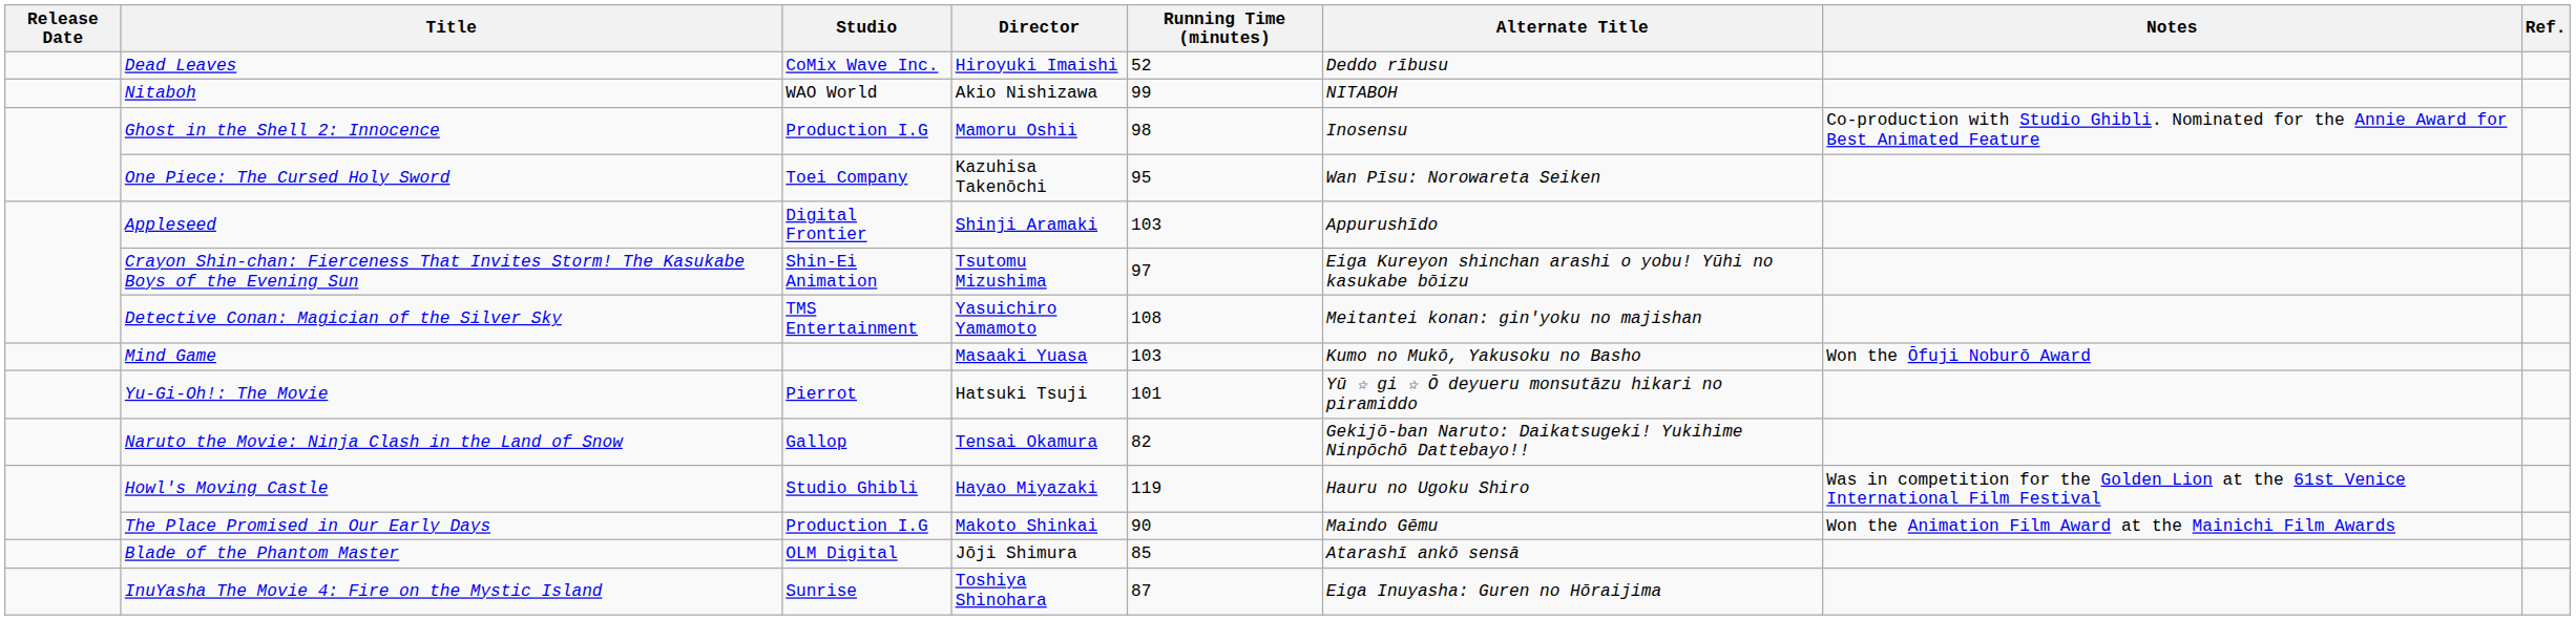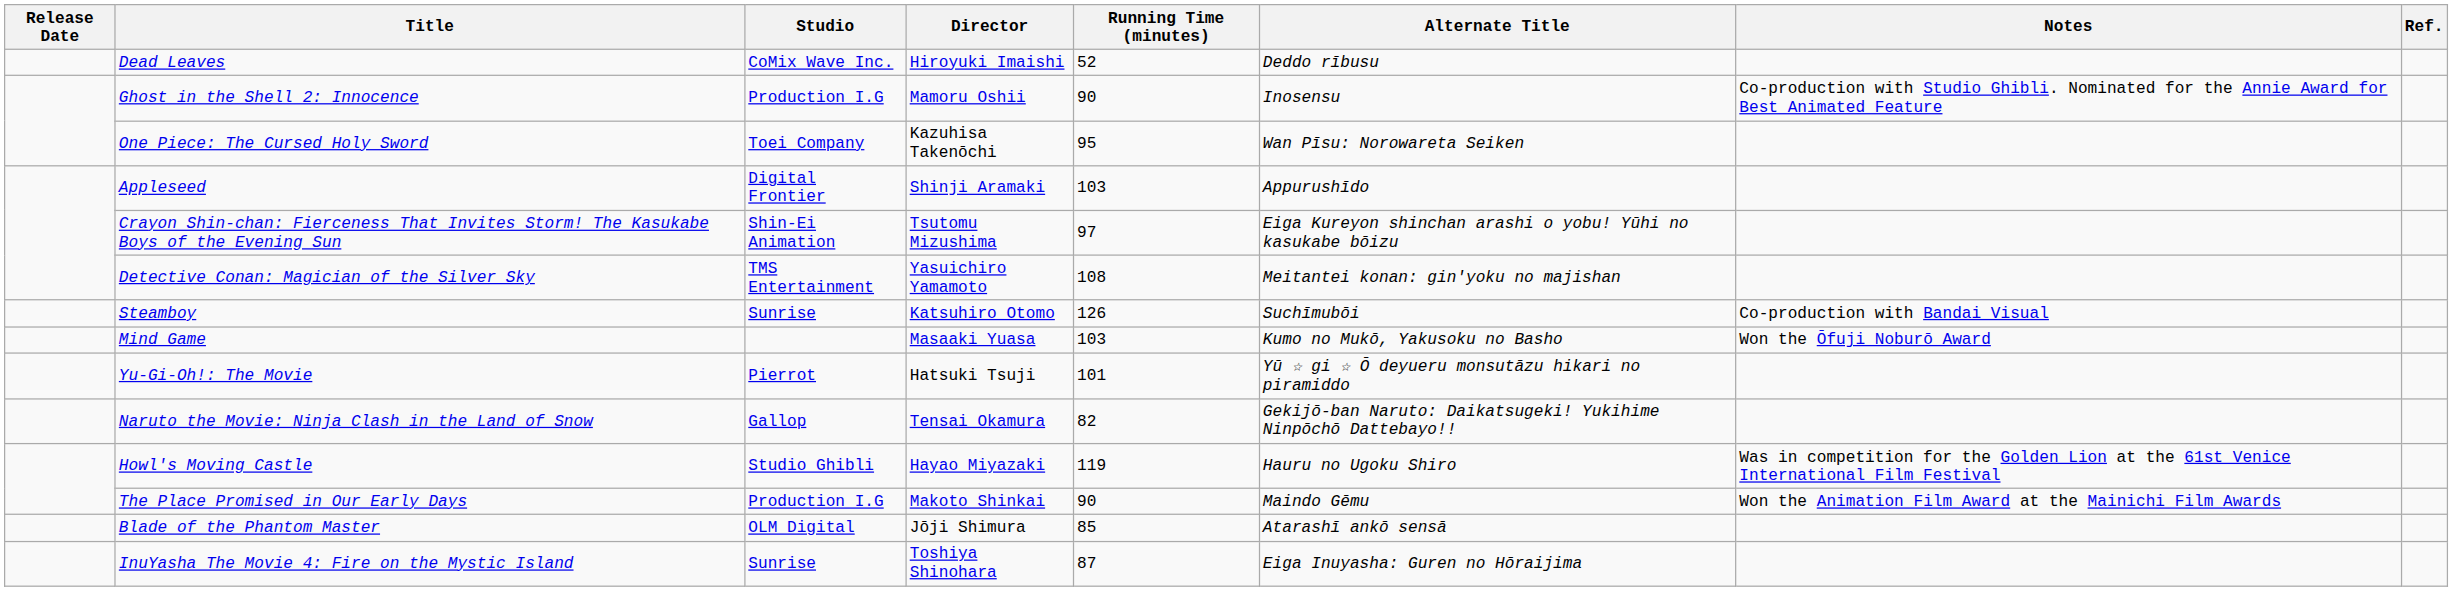 <table class="wikitable sortable mw-collapsible">
 <tr>
 <th>Release Date</th>
 <th>Title</th>
 <th>Studio</th>
 <th>Director</th>
 <th>Running Time (minutes)</th>
 <th>Alternate Title</th>
 <th>Notes</th>
 <th>Ref.</th>
 </tr>
 <tr>
 <td></td>
 <td><em><a href='#'>Dead Leaves</a></em></td>
 <td><a href='#'>CoMix Wave Inc.</a></td>
 <td><a href='#'>Hiroyuki Imaishi</a></td>
 <td>52</td>
 <td><em>Deddo rībusu</em></td>
 <td></td>
 <td></td>
 </tr>
 <tr>
-<td></td>
-<td><a href='#'><em>Nitaboh</em></a></td>
-<td>WAO World</td>
-<td>Akio Nishizawa</td>
-<td>99</td>
-<td><em>NITABOH</em></td>
-<td></td>
-<td></td>
-</tr>
-<tr>
 <td rowspan="2"></td>
 <td><em><a href='#'>Ghost in the Shell 2: Innocence</a></em></td>
 <td><a href='#'>Production I.G</a></td>
 <td><a href='#'>Mamoru Oshii</a></td>
-<td>98</td>
+<td>90</td>
 <td><em>Inosensu</em></td>
 <td>Co-production with <a href='#'>Studio Ghibli</a>. Nominated for the <a href='#'>Annie Award for Best Animated Feature</a></td>
 <td></td>
 </tr>
 <tr>
 <td><em><a href='#'>One Piece: The Cursed Holy Sword</a></em></td>
 <td><a href='#'>Toei Company</a></td>
 <td>Kazuhisa Takenōchi</td>
 <td>95</td>
 <td><em>Wan Pīsu: Norowareta Seiken</em></td>
 <td></td>
 <td></td>
 </tr>
 <tr>
 <td rowspan="3"></td>
 <td><em><a href='#'>Appleseed</a></em></td>
 <td><a href='#'>Digital Frontier</a></td>
 <td><a href='#'>Shinji Aramaki</a></td>
 <td>103</td>
 <td><em>Appurushīdo</em></td>
 <td></td>
 <td></td>
 </tr>
 <tr>
 <td><em><a href='#'>Crayon Shin-chan: Fierceness That Invites Storm! The Kasukabe Boys of the Evening Sun</a></em></td>
 <td><a href='#'>Shin-Ei Animation</a></td>
 <td><a href='#'>Tsutomu Mizushima</a></td>
 <td>97</td>
 <td><em>Eiga Kureyon shinchan arashi o yobu! Yūhi no kasukabe bōizu</em></td>
 <td></td>
 <td></td>
 </tr>
 <tr>
 <td><em><a href='#'>Detective Conan: Magician of the Silver Sky</a></em></td>
 <td><a href='#'>TMS Entertainment</a></td>
 <td><a href='#'>Yasuichiro Yamamoto</a></td>
 <td>108</td>
 <td><em>Meitantei konan: gin'yoku no majishan</em></td>
 <td></td>
+<td></td>
+</tr>
+<tr>
+<td></td>
+<td><em><a href='#'>Steamboy</a></em></td>
+<td><a href='#'>Sunrise</a></td>
+<td><a href='#'>Katsuhiro Otomo</a></td>
+<td>126</td>
+<td><em>Suchīmubōi</em></td>
+<td>Co-production with <a href='#'>Bandai Visual</a></td>
 <td></td>
 </tr>
 <tr>
 <td></td>
 <td><em><a href='#'>Mind Game</a></em></td>
 <td></td>
 <td><a href='#'>Masaaki Yuasa</a></td>
 <td>103</td>
 <td><em>Kumo no Mukō, Yakusoku no Basho</em></td>
 <td>Won the <a href='#'>Ōfuji Noburō Award</a></td>
 <td></td>
 </tr>
 <tr>
 <td></td>
 <td><a href='#'><em>Yu-Gi-Oh!: The Movie</em></a></td>
 <td><a href='#'>Pierrot</a></td>
 <td>Hatsuki Tsuji</td>
 <td>101</td>
 <td><em>Yū ☆ gi ☆ Ō deyueru monsutāzu hikari no piramiddo</em></td>
 <td></td>
 <td></td>
 </tr>
 <tr>
 <td></td>
 <td><em><a href='#'>Naruto the Movie: Ninja Clash in the Land of Snow</a></em></td>
 <td><a href='#'>Gallop</a></td>
 <td><a href='#'>Tensai Okamura</a></td>
 <td>82</td>
 <td><em>Gekijō-ban Naruto: Daikatsugeki! Yukihime Ninpōchō Dattebayo!!</em></td>
 <td></td>
 <td></td>
 </tr>
 <tr>
 <td rowspan="2"></td>
 <td><a href='#'><em>Howl's Moving Castle</em></a></td>
 <td><a href='#'>Studio Ghibli</a></td>
 <td><a href='#'>Hayao Miyazaki</a></td>
 <td>119</td>
 <td><em>Hauru no Ugoku Shiro</em></td>
 <td>Was in competition for the <a href='#'>Golden Lion</a> at the <a href='#'>61st Venice International Film Festival</a></td>
 <td></td>
 </tr>
 <tr>
 <td><em><a href='#'>The Place Promised in Our Early Days</a></em></td>
 <td><a href='#'>Production I.G</a></td>
 <td><a href='#'>Makoto Shinkai</a></td>
 <td>90</td>
 <td><em>Maindo Gēmu</em></td>
 <td>Won the <a href='#'>Animation Film Award</a> at the <a href='#'>Mainichi Film Awards</a></td>
 <td></td>
 </tr>
 <tr>
 <td></td>
 <td><em><a href='#'>Blade of the Phantom Master</a></em></td>
 <td><a href='#'>OLM Digital</a></td>
 <td>Jōji Shimura</td>
 <td>85</td>
 <td><em>Atarashī ankō sensā</em></td>
 <td></td>
 <td></td>
 </tr>
 <tr>
 <td></td>
 <td><em><a href='#'>InuYasha The Movie 4: Fire on the Mystic Island</a></em></td>
 <td><a href='#'>Sunrise</a></td>
 <td><a href='#'>Toshiya Shinohara</a></td>
 <td>87</td>
 <td><em>Eiga Inuyasha: Guren no Hōraijima</em></td>
 <td></td>
 <td></td>
 </tr>
 </table>
